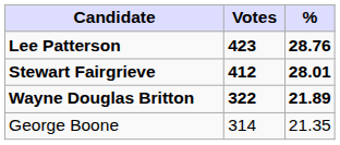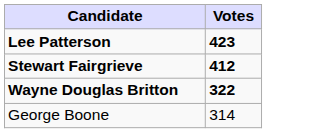 <table class="wikitable">
 <tr>
 <th style="background:#ddf; width:200px;">Candidate</th>
 <th style="background:#ddf; width:50px;">Votes</th>
-<th style="background:#ddf; width:30px;">%</th>
 </tr>
 <tr>
 <td><strong>Lee Patterson</strong></td>
 <td><strong>423</strong></td>
-<td><strong>28.76</strong></td>
 </tr>
 <tr>
 <td><strong>Stewart Fairgrieve</strong></td>
 <td><strong>412</strong></td>
-<td><strong>28.01</strong></td>
 </tr>
 <tr>
 <td><strong>Wayne Douglas Britton</strong></td>
 <td><strong>322</strong></td>
-<td><strong>21.89</strong></td>
 </tr>
 <tr>
 <td>George Boone</td>
 <td>314</td>
-<td>21.35</td>
 </tr>
 </table>
